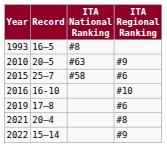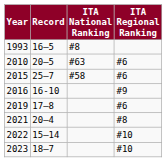 <table class="wikitable">
 <tr>
 <th style="background:#8e0028; color:white;">Year</th>
 <th style="background:#8e0028; color:white;">Record</th>
 <th style="background:#8e0028; color:white;">ITA<br>National<br>Ranking</th>
 <th style="background:#8e0028; color:white;">ITA<br>Regional<br>Ranking</th>
 </tr>
 <tr>
 <td>1993</td>
 <td>16–5</td>
 <td>#8</td>
 <td></td>
 </tr>
 <tr>
 <td>2010</td>
 <td>20–5</td>
 <td>#63</td>
-<td>#9</td>
+<td>#6</td>
 </tr>
 <tr>
 <td>2015</td>
 <td>25–7</td>
 <td>#58</td>
 <td>#6</td>
 </tr>
 <tr>
 <td>2016</td>
 <td>16-10</td>
 <td></td>
-<td>#10</td>
+<td>#9</td>
 </tr>
 <tr>
 <td>2019</td>
 <td>17–8</td>
 <td></td>
 <td>#6</td>
 </tr>
 <tr>
 <td>2021</td>
 <td>20–4</td>
 <td></td>
 <td>#8</td>
 </tr>
 <tr>
 <td>2022</td>
 <td>15–14</td>
 <td></td>
-<td>#9</td>
+<td>#10</td>
+</tr>
+<tr>
+<td>2023</td>
+<td>18–7</td>
+<td></td>
+<td>#10</td>
 </tr>
 </table>
